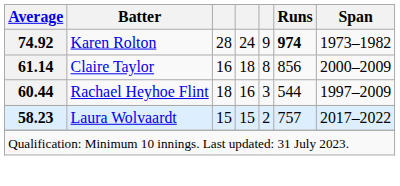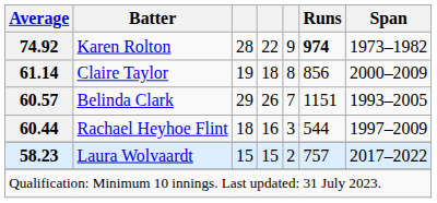 <table class="wikitable sortable">
 <tr>
 <th><a href='#'>Average</a></th>
 <th>Batter</th>
 <th></th>
 <th></th>
 <th></th>
 <th>Runs</th>
 <th>Span</th>
 </tr>
 <tr>
 <th>74.92</th>
 <td> <a href='#'>Karen Rolton</a></td>
 <td>28</td>
-<td>24</td>
+<td>22</td>
 <td>9</td>
 <td><strong>974</strong></td>
 <td>1973–1982</td>
 </tr>
 <tr>
 <th>61.14</th>
 <td> <a href='#'>Claire Taylor</a></td>
-<td>16</td>
+<td>19</td>
 <td>18</td>
 <td>8</td>
 <td>856</td>
 <td>2000–2009</td>
+</tr>
+<tr>
+<th>60.57</th>
+<td> <a href='#'>Belinda Clark</a></td>
+<td>29</td>
+<td>26</td>
+<td>7</td>
+<td>1151</td>
+<td>1993–2005</td>
 </tr>
 <tr>
 <th>60.44</th>
 <td> <a href='#'>Rachael Heyhoe Flint</a></td>
 <td>18</td>
 <td>16</td>
 <td>3</td>
 <td>544</td>
 <td>1997–2009</td>
 </tr>
 <tr>
 </tr>
 <tr style="background-color:#def;">
 <th style="background-color:#def;">58.23</th>
 <td> <a href='#'>Laura Wolvaardt</a></td>
 <td>15</td>
 <td>15</td>
 <td>2</td>
 <td>757</td>
 <td>2017–2022</td>
 </tr>
 <tr>
 </tr>
 <tr class=sortbottom>
 <td colspan="7"><small>Qualification: Minimum 10 innings. Last updated: 31 July 2023.</small></td>
 </tr>
 </table>
